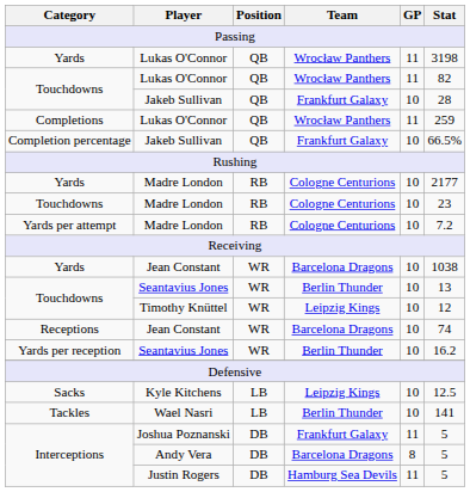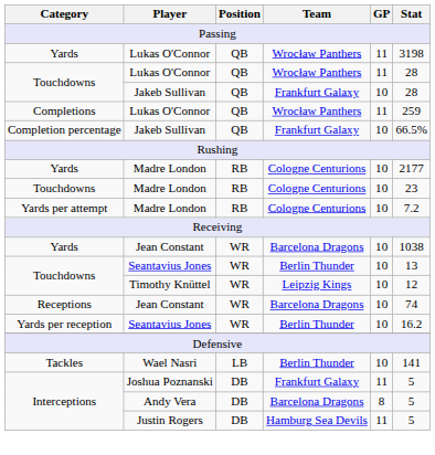 <table class="wikitable" style="text-align:center">
 <tr>
 <th>Category</th>
 <th>Player</th>
 <th>Position</th>
 <th>Team</th>
 <th>GP</th>
 <th>Stat</th>
 </tr>
 <tr bgcolor="lavender">
 <td colspan="6">Passing</td>
 </tr>
 <tr>
 <td>Yards</td>
 <td>Lukas O'Connor </td>
 <td>QB</td>
 <td><a href='#'>Wrocław Panthers</a></td>
 <td>11</td>
 <td>3198</td>
 </tr>
 <tr>
 <td rowspan="2">Touchdowns</td>
 <td>Lukas O'Connor </td>
 <td>QB</td>
 <td><a href='#'>Wrocław Panthers</a></td>
 <td>11</td>
-<td>82</td>
+<td>28</td>
 </tr>
 <tr>
 <td>Jakeb Sullivan </td>
 <td>QB</td>
 <td><a href='#'>Frankfurt Galaxy</a></td>
 <td>10</td>
 <td>28</td>
 </tr>
 <tr>
 <td>Completions</td>
 <td>Lukas O'Connor </td>
 <td>QB</td>
 <td><a href='#'>Wrocław Panthers</a></td>
 <td>11</td>
 <td>259</td>
 </tr>
 <tr>
 <td>Completion percentage</td>
 <td>Jakeb Sullivan </td>
 <td>QB</td>
 <td><a href='#'>Frankfurt Galaxy</a></td>
 <td>10</td>
 <td>66.5%</td>
 </tr>
 <tr bgcolor="lavender">
 <td colspan="6">Rushing</td>
 </tr>
 <tr>
 <td>Yards</td>
 <td>Madre London </td>
 <td>RB</td>
 <td><a href='#'>Cologne Centurions</a></td>
 <td>10</td>
 <td>2177</td>
 </tr>
 <tr>
 <td>Touchdowns</td>
 <td>Madre London </td>
 <td>RB</td>
 <td><a href='#'>Cologne Centurions</a></td>
 <td>10</td>
 <td>23</td>
 </tr>
 <tr>
 <td>Yards per attempt</td>
 <td>Madre London </td>
 <td>RB</td>
 <td><a href='#'>Cologne Centurions</a></td>
 <td>10</td>
 <td>7.2</td>
 </tr>
 <tr bgcolor="lavender">
 <td colspan="6">Receiving</td>
 </tr>
 <tr>
 <td>Yards</td>
 <td>Jean Constant </td>
 <td>WR</td>
 <td><a href='#'>Barcelona Dragons</a></td>
 <td>10</td>
 <td>1038</td>
 </tr>
 <tr>
 <td rowspan="2">Touchdowns</td>
 <td><a href='#'>Seantavius Jones</a> </td>
 <td>WR</td>
 <td><a href='#'>Berlin Thunder</a></td>
 <td>10</td>
 <td>13</td>
 </tr>
 <tr>
 <td>Timothy Knüttel </td>
 <td>WR</td>
 <td><a href='#'>Leipzig Kings</a></td>
 <td>10</td>
 <td>12</td>
 </tr>
 <tr>
 <td>Receptions</td>
 <td>Jean Constant </td>
 <td>WR</td>
 <td><a href='#'>Barcelona Dragons</a></td>
 <td>10</td>
 <td>74</td>
 </tr>
 <tr>
 <td>Yards per reception</td>
 <td><a href='#'>Seantavius Jones</a> </td>
 <td>WR</td>
 <td><a href='#'>Berlin Thunder</a></td>
 <td>10</td>
 <td>16.2</td>
 </tr>
 <tr>
 </tr>
 <tr bgcolor="lavender">
 <td colspan="6">Defensive</td>
 </tr>
 <tr>
-<td>Sacks</td>
-<td>Kyle Kitchens </td>
-<td>LB</td>
-<td><a href='#'>Leipzig Kings</a></td>
-<td>10</td>
-<td>12.5</td>
-</tr>
-<tr>
 <td>Tackles</td>
 <td>Wael Nasri </td>
 <td>LB</td>
 <td><a href='#'>Berlin Thunder</a></td>
 <td>10</td>
 <td>141</td>
 </tr>
 <tr>
 <td rowspan="3">Interceptions</td>
 <td>Joshua Poznanski </td>
 <td>DB</td>
 <td><a href='#'>Frankfurt Galaxy</a></td>
 <td>11</td>
 <td>5</td>
 </tr>
 <tr>
 <td>Andy Vera </td>
 <td>DB</td>
 <td><a href='#'>Barcelona Dragons</a></td>
 <td>8</td>
 <td>5</td>
 </tr>
 <tr>
 <td>Justin Rogers </td>
 <td>DB</td>
 <td><a href='#'>Hamburg Sea Devils</a></td>
 <td>11</td>
 <td>5<br></td>
 </tr>
 </table>
